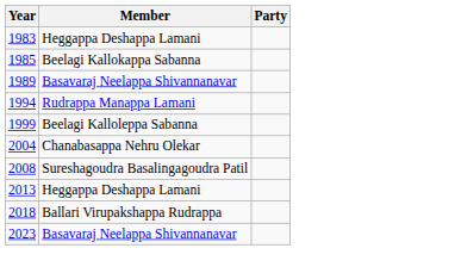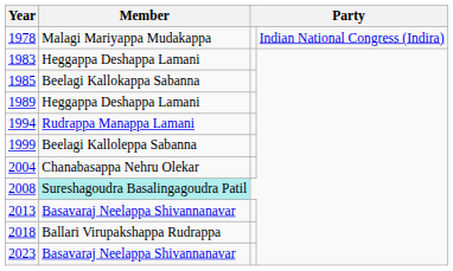 <table class="wikitable sortable">
 <tr>
 <th>Year</th>
 <th>Member</th>
 <th colspan="2">Party</th>
+</tr>
+<tr>
+<td><a href='#'>1978</a></td>
+<td>Malagi Mariyappa Mudakappa</td>
+<td bgcolor=></td>
+<td><a href='#'>Indian National Congress (Indira)</a></td>
 </tr>
 <tr>
 <td><a href='#'>1983</a></td>
 <td>Heggappa Deshappa Lamani</td>
 <td></td>
 </tr>
 <tr>
 <td><a href='#'>1985</a></td>
 <td>Beelagi Kallokappa Sabanna</td>
 <td></td>
 </tr>
 <tr>
 <td><a href='#'>1989</a></td>
-<td><a href='#'>Basavaraj Neelappa Shivannanavar</a></td>
+<td>Heggappa Deshappa Lamani</td>
 <td></td>
 </tr>
 <tr>
 <td><a href='#'>1994</a></td>
 <td><a href='#'>Rudrappa Manappa Lamani</a></td>
 <td></td>
 </tr>
 <tr>
 <td><a href='#'>1999</a></td>
 <td>Beelagi Kalloleppa Sabanna</td>
 <td></td>
 </tr>
 <tr>
 <td><a href='#'>2004</a></td>
 <td>Chanabasappa Nehru Olekar</td>
 <td></td>
 </tr>
 <tr>
 <td><a href='#'>2008</a></td>
-<td>Sureshagoudra Basalingagoudra Patil</td>
+<td style="background: paleturquoise;">Sureshagoudra Basalingagoudra Patil</td>
 </tr>
 <tr>
 <td><a href='#'>2013</a></td>
-<td>Heggappa Deshappa Lamani</td>
+<td><a href='#'>Basavaraj Neelappa Shivannanavar</a></td>
 <td></td>
 </tr>
 <tr>
 <td><a href='#'>2018</a></td>
 <td>Ballari Virupakshappa Rudrappa</td>
 <td></td>
 </tr>
 <tr>
 <td><a href='#'>2023</a></td>
 <td><a href='#'>Basavaraj Neelappa Shivannanavar</a></td>
 <td></td>
 </tr>
 </table>
